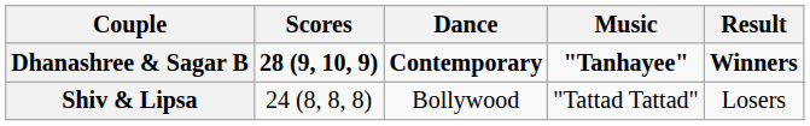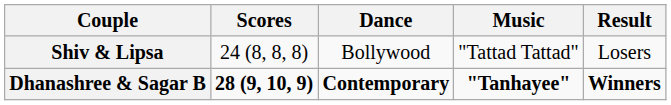 <table class="wikitable plainrowheaders sortable" style="text-align:center;">
 <tr>
 <th class="sortable" scope="col" style="text-align:center">Couple</th>
 <th>Scores</th>
 <th class="unsortable" scope="col">Dance</th>
 <th scope="col" class="unsortable">Music</th>
 <th scope="col" class="unsortable">Result</th>
 </tr>
 <tr>
+<th>Shiv & Lipsa</th>
+<td>24 (8, 8, 8)</td>
+<td>Bollywood</td>
+<td>"Tattad Tattad"</td>
+<td>Losers</td>
+</tr>
+<tr>
 <th>Dhanashree & Sagar B</th>
 <td><strong>28 (9, 10, 9)</strong></td>
 <td><strong>Contemporary</strong></td>
 <td><strong>"Tanhayee"</strong></td>
 <td><strong>Winners</strong></td>
 </tr>
-<tr>
-<th>Shiv & Lipsa</th>
-<td>24 (8, 8, 8)</td>
-<td>Bollywood</td>
-<td>"Tattad Tattad"</td>
-<td>Losers</td>
-</tr>
 </table>
